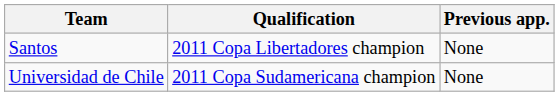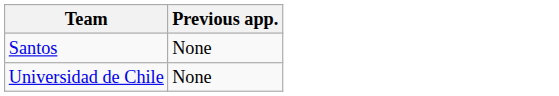 <table class="wikitable">
 <tr>
 <th>Team</th>
-<th>Qualification</th>
 <th>Previous app.</th>
 </tr>
 <tr>
 <td> <a href='#'>Santos</a></td>
-<td><a href='#'>2011 Copa Libertadores</a> champion</td>
 <td>None</td>
 </tr>
 <tr>
 <td> <a href='#'>Universidad de Chile</a></td>
-<td><a href='#'>2011 Copa Sudamericana</a> champion</td>
 <td>None</td>
 </tr>
 </table>
